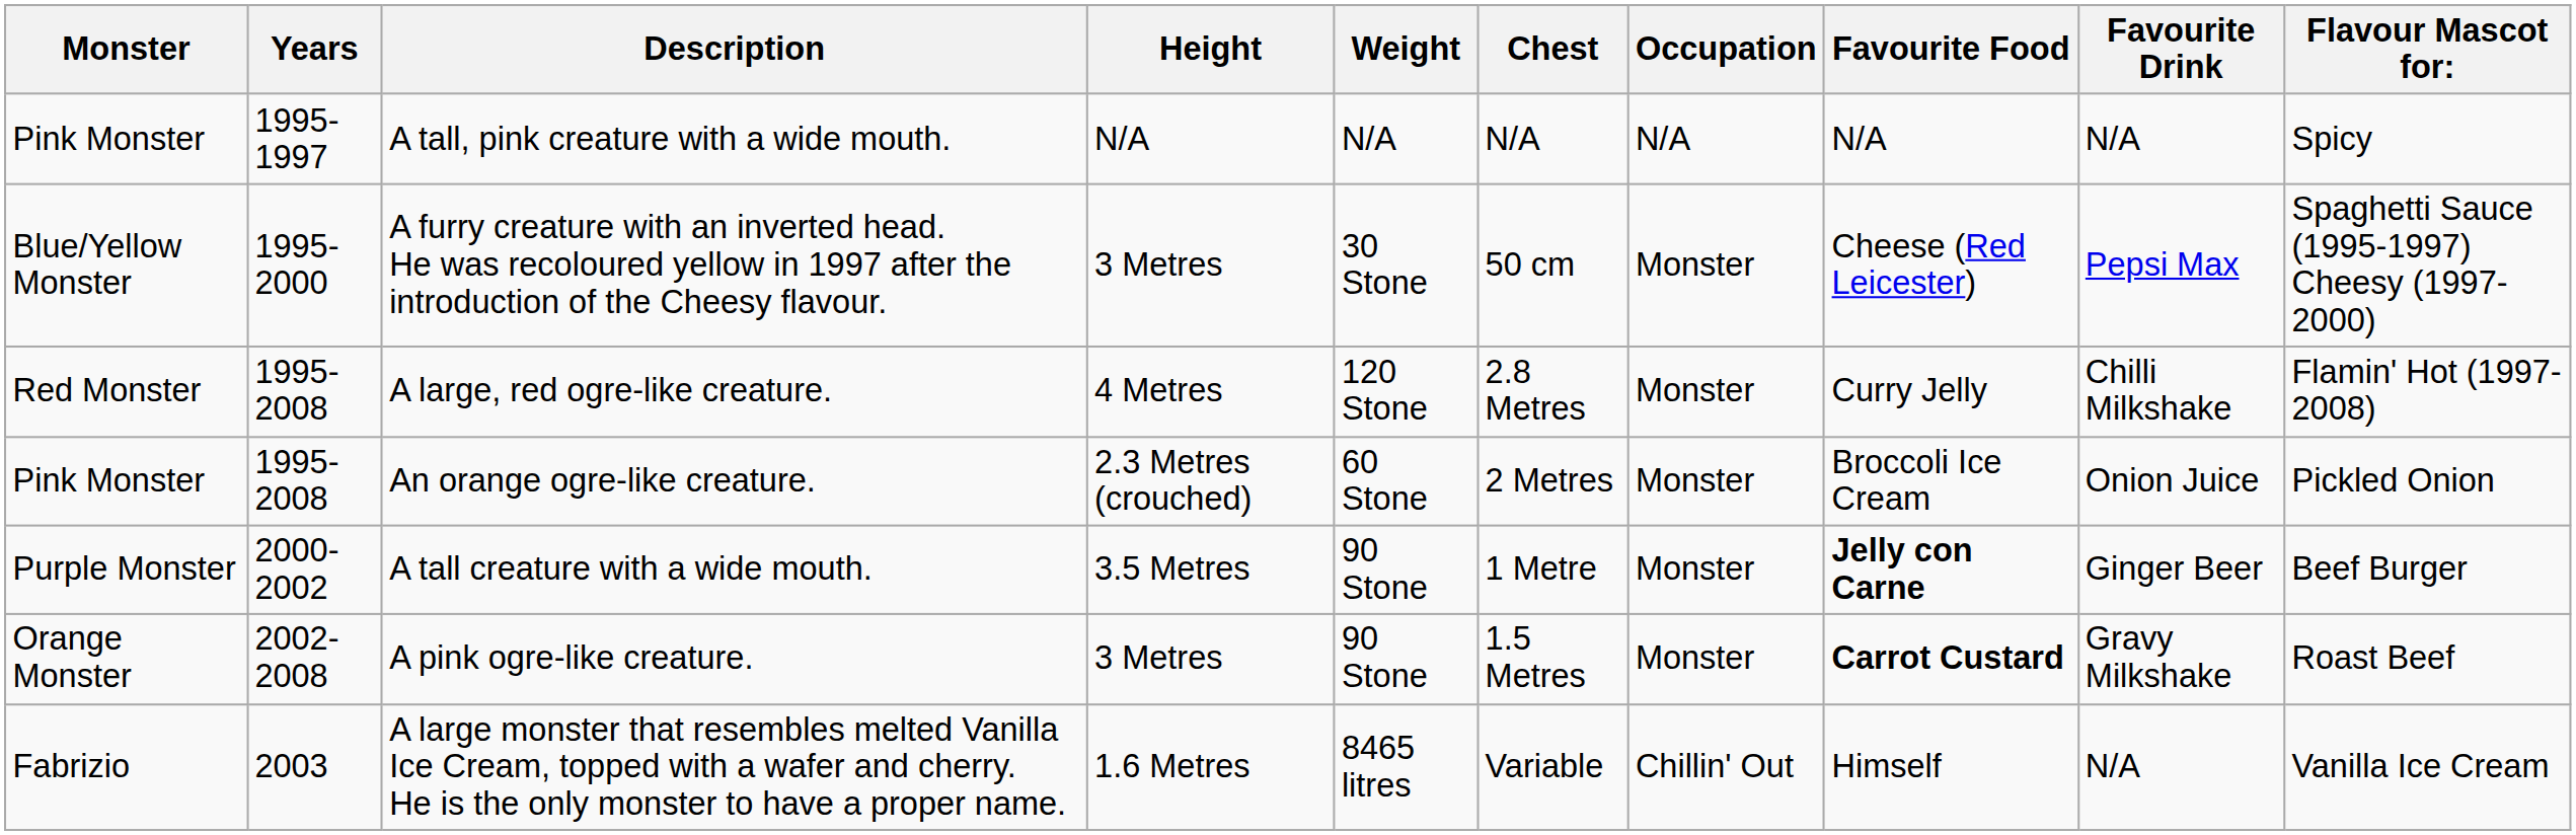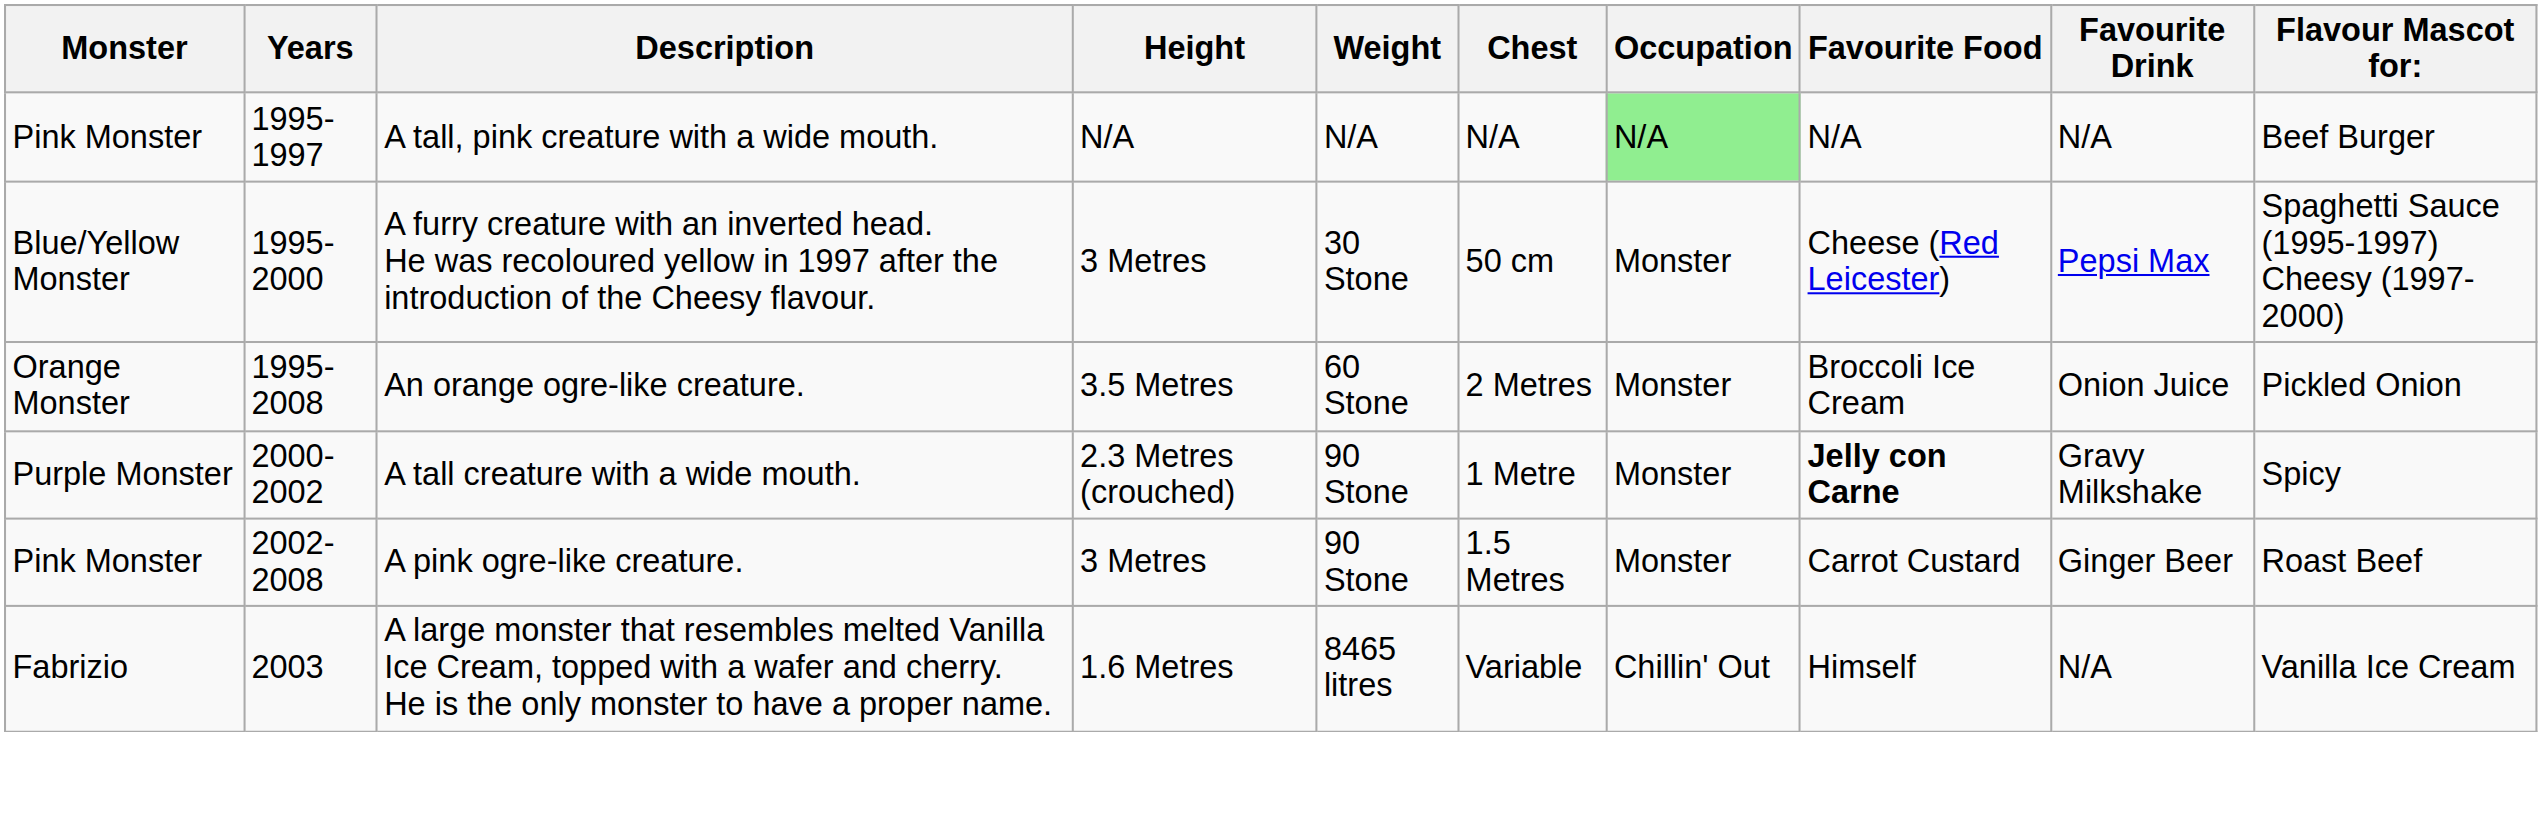 <table class="wikitable">
 <tr>
 <th>Monster</th>
 <th>Years</th>
 <th>Description</th>
 <th>Height</th>
 <th>Weight</th>
 <th>Chest</th>
 <th>Occupation</th>
 <th>Favourite Food</th>
 <th>Favourite Drink</th>
 <th>Flavour Mascot for:</th>
 </tr>
 <tr>
 <td>Pink Monster</td>
 <td>1995-1997</td>
 <td>A tall, pink creature with a wide mouth.</td>
 <td>N/A</td>
 <td>N/A</td>
 <td>N/A</td>
+<td style="background: lightgreen;">N/A</td>
 <td>N/A</td>
 <td>N/A</td>
-<td>N/A</td>
-<td>Spicy</td>
+<td>Beef Burger</td>
 </tr>
 <tr>
 <td>Blue/Yellow Monster</td>
 <td>1995-2000</td>
 <td>A furry creature with an inverted head.<br>He was recoloured yellow in 1997 after the introduction of the Cheesy flavour.</td>
 <td>3 Metres</td>
 <td>30 Stone</td>
 <td>50 cm</td>
 <td>Monster</td>
 <td>Cheese (<a href='#'>Red Leicester</a>)</td>
 <td><a href='#'>Pepsi Max</a></td>
 <td>Spaghetti Sauce (1995-1997)<br>Cheesy (1997-2000)</td>
 </tr>
 <tr>
-<td>Red Monster</td>
-<td>1995-2008</td>
-<td>A large, red ogre-like creature.</td>
-<td>4 Metres</td>
-<td>120 Stone</td>
-<td>2.8 Metres</td>
-<td>Monster</td>
-<td>Curry Jelly</td>
-<td>Chilli Milkshake</td>
-<td>Flamin' Hot (1997-2008)</td>
-</tr>
-<tr>
-<td>Pink Monster</td>
+<td>Orange Monster</td>
 <td>1995-2008</td>
 <td>An orange ogre-like creature.</td>
-<td>2.3 Metres (crouched)</td>
+<td>3.5 Metres</td>
 <td>60 Stone</td>
 <td>2 Metres</td>
 <td>Monster</td>
 <td>Broccoli Ice Cream</td>
 <td>Onion Juice</td>
 <td>Pickled Onion</td>
 </tr>
 <tr>
 <td>Purple Monster</td>
 <td>2000-2002</td>
 <td>A tall creature with a wide mouth.</td>
-<td>3.5 Metres</td>
+<td>2.3 Metres (crouched)</td>
 <td>90 Stone</td>
 <td>1 Metre</td>
 <td>Monster</td>
 <td><strong>Jelly con Carne</strong></td>
-<td>Ginger Beer</td>
-<td>Beef Burger</td>
+<td>Gravy Milkshake</td>
+<td>Spicy</td>
 </tr>
 <tr>
-<td>Orange Monster</td>
+<td>Pink Monster</td>
 <td>2002-2008</td>
 <td>A pink ogre-like creature.</td>
 <td>3 Metres</td>
 <td>90 Stone</td>
 <td>1.5 Metres</td>
 <td>Monster</td>
-<td><strong>Carrot Custard</strong></td>
-<td>Gravy Milkshake</td>
+<td>Carrot Custard</td>
+<td>Ginger Beer</td>
 <td>Roast Beef</td>
 </tr>
 <tr>
 <td>Fabrizio</td>
 <td>2003</td>
 <td>A large monster that resembles melted Vanilla Ice Cream, topped with a wafer and cherry.<br>He is the only monster to have a proper name.</td>
 <td>1.6 Metres</td>
 <td>8465 litres</td>
 <td>Variable</td>
 <td>Chillin' Out</td>
 <td>Himself</td>
 <td>N/A</td>
 <td>Vanilla Ice Cream</td>
 </tr>
 </table>
